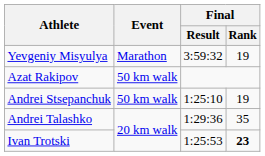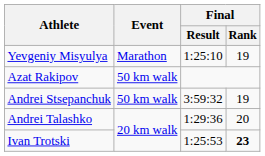 <table class=wikitable style="font-size:90%">
 <tr>
 <th rowspan="2">Athlete</th>
 <th rowspan="2">Event</th>
 <th colspan="2">Final</th>
 </tr>
 <tr style="font-size:95%">
 <th>Result</th>
 <th>Rank</th>
 </tr>
 <tr align=center>
 <td align=left><a href='#'>Yevgeniy Misyulya</a></td>
 <td align=left><a href='#'>Marathon</a></td>
-<td>3:59:32</td>
+<td>1:25:10</td>
 <td>19</td>
 </tr>
 <tr align=center>
 <td align=left><a href='#'>Azat Rakipov</a></td>
 <td align=left><a href='#'>50 km walk</a></td>
 <td colspan=2></td>
 </tr>
 <tr align=center>
 <td align=left><a href='#'>Andrei Stsepanchuk</a></td>
 <td align=left><a href='#'>50 km walk</a></td>
-<td>1:25:10</td>
+<td>3:59:32</td>
 <td>19</td>
 </tr>
 <tr align=center>
 <td align=left><a href='#'>Andrei Talashko</a></td>
 <td align=left rowspan=2><a href='#'>20 km walk</a></td>
 <td>1:29:36</td>
-<td>35</td>
+<td>20</td>
 </tr>
 <tr align=center>
 <td align=left><a href='#'>Ivan Trotski</a></td>
 <td>1:25:53</td>
 <td><strong>23</strong></td>
 </tr>
 </table>
